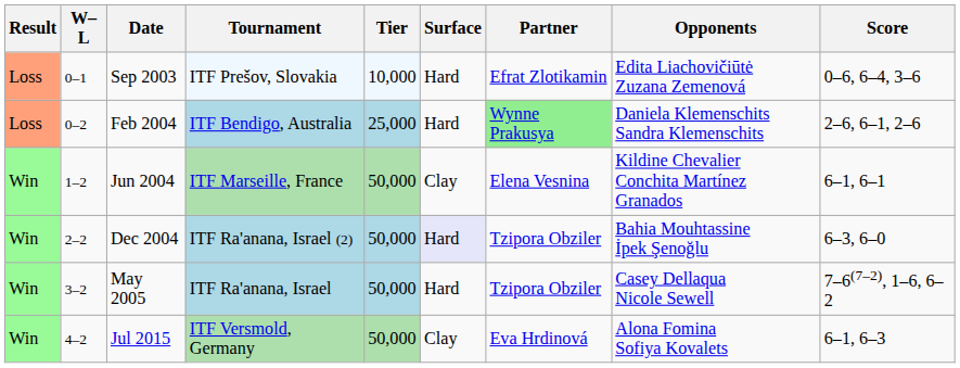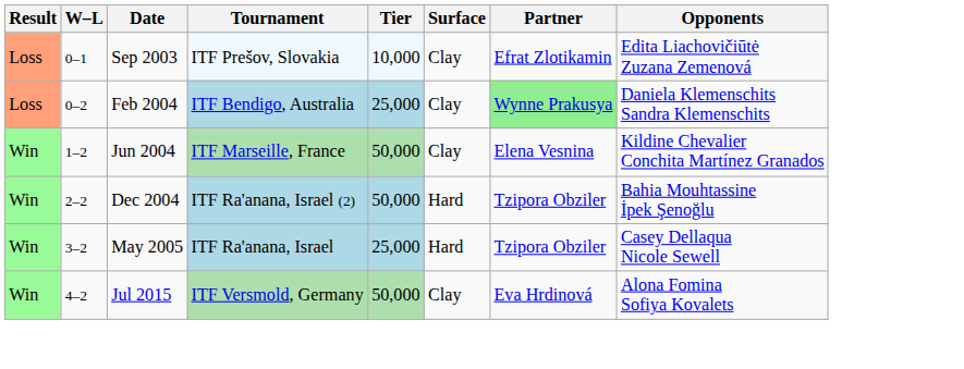 <table class="sortable wikitable">
 <tr>
 <th>Result</th>
 <th class="unsortable">W–L</th>
 <th>Date</th>
 <th>Tournament</th>
 <th>Tier</th>
 <th>Surface</th>
 <th>Partner</th>
 <th>Opponents</th>
-<th class="unsortable">Score</th>
 </tr>
 <tr>
 <td bgcolor=ffa07a>Loss</td>
 <td><small>0–1</small></td>
 <td>Sep 2003</td>
 <td style="background:#f0f8ff;">ITF Prešov, Slovakia</td>
 <td style="background:#f0f8ff;">10,000</td>
-<td>Hard</td>
+<td>Clay</td>
 <td> <a href='#'>Efrat Zlotikamin</a></td>
 <td> <a href='#'>Edita Liachovičiūtė</a> <br>  <a href='#'>Zuzana Zemenová</a></td>
-<td>0–6, 6–4, 3–6</td>
 </tr>
 <tr>
 <td bgcolor=ffa07a>Loss</td>
 <td><small>0–2</small></td>
 <td>Feb 2004</td>
 <td style="background:lightblue;"><a href='#'>ITF Bendigo</a>, Australia</td>
 <td style="background:lightblue;">25,000</td>
-<td>Hard</td>
+<td>Clay</td>
 <td style="background: lightgreen;"> <a href='#'>Wynne Prakusya</a></td>
 <td> <a href='#'>Daniela Klemenschits</a> <br>  <a href='#'>Sandra Klemenschits</a></td>
-<td>2–6, 6–1, 2–6</td>
 </tr>
 <tr>
 <td style="background:#98fb98;">Win</td>
 <td><small>1–2</small></td>
 <td>Jun 2004</td>
 <td style="background:#addfad;"><a href='#'>ITF Marseille</a>, France</td>
 <td style="background:#addfad;">50,000</td>
 <td>Clay</td>
 <td> <a href='#'>Elena Vesnina</a></td>
 <td> <a href='#'>Kildine Chevalier</a> <br>  <a href='#'>Conchita Martínez Granados</a></td>
-<td>6–1, 6–1</td>
 </tr>
 <tr>
 <td style="background:#98fb98;">Win</td>
 <td><small>2–2</small></td>
 <td>Dec 2004</td>
 <td style="background:lightblue;">ITF Ra'anana, Israel <small>(2)</small></td>
 <td style="background:lightblue;">50,000</td>
-<td style="background: lavender;">Hard</td>
+<td>Hard</td>
 <td> <a href='#'>Tzipora Obziler</a></td>
 <td> <a href='#'>Bahia Mouhtassine</a> <br>  <a href='#'>İpek Şenoğlu</a></td>
-<td>6–3, 6–0</td>
 </tr>
 <tr>
 <td style="background:#98fb98;">Win</td>
 <td><small>3–2</small></td>
 <td>May 2005</td>
 <td style="background:lightblue;">ITF Ra'anana, Israel</td>
-<td style="background:lightblue;">50,000</td>
+<td style="background:lightblue;">25,000</td>
 <td>Hard</td>
 <td> <a href='#'>Tzipora Obziler</a></td>
 <td> <a href='#'>Casey Dellaqua</a> <br>  <a href='#'>Nicole Sewell</a></td>
-<td>7–6<sup>(7–2)</sup>, 1–6, 6–2</td>
 </tr>
 <tr>
 <td style="background:#98fb98;">Win</td>
 <td><small>4–2</small></td>
 <td><a href='#'>Jul 2015</a></td>
 <td style="background:#addfad;"><a href='#'>ITF Versmold</a>, Germany</td>
 <td style="background:#addfad;">50,000</td>
 <td>Clay</td>
 <td> <a href='#'>Eva Hrdinová</a></td>
 <td> <a href='#'>Alona Fomina</a> <br>  <a href='#'>Sofiya Kovalets</a></td>
-<td>6–1, 6–3</td>
 </tr>
 </table>
